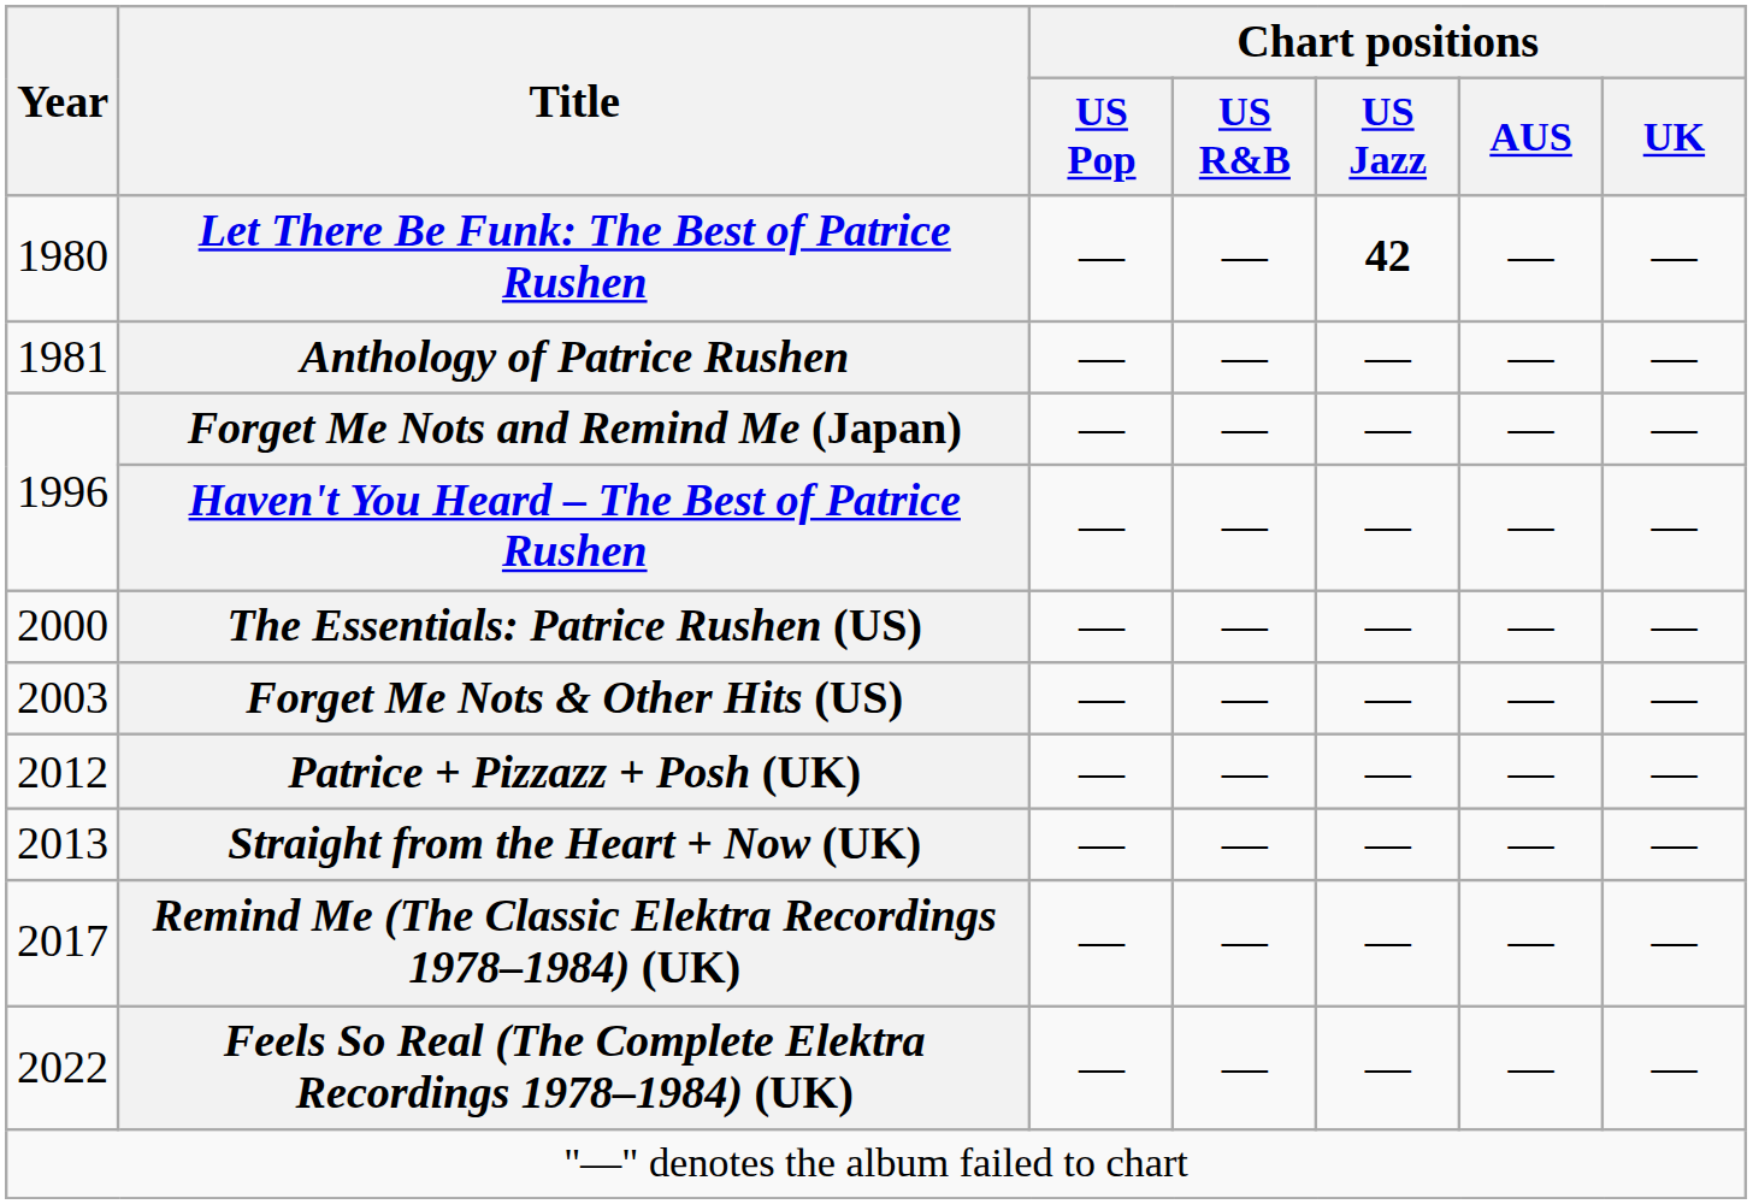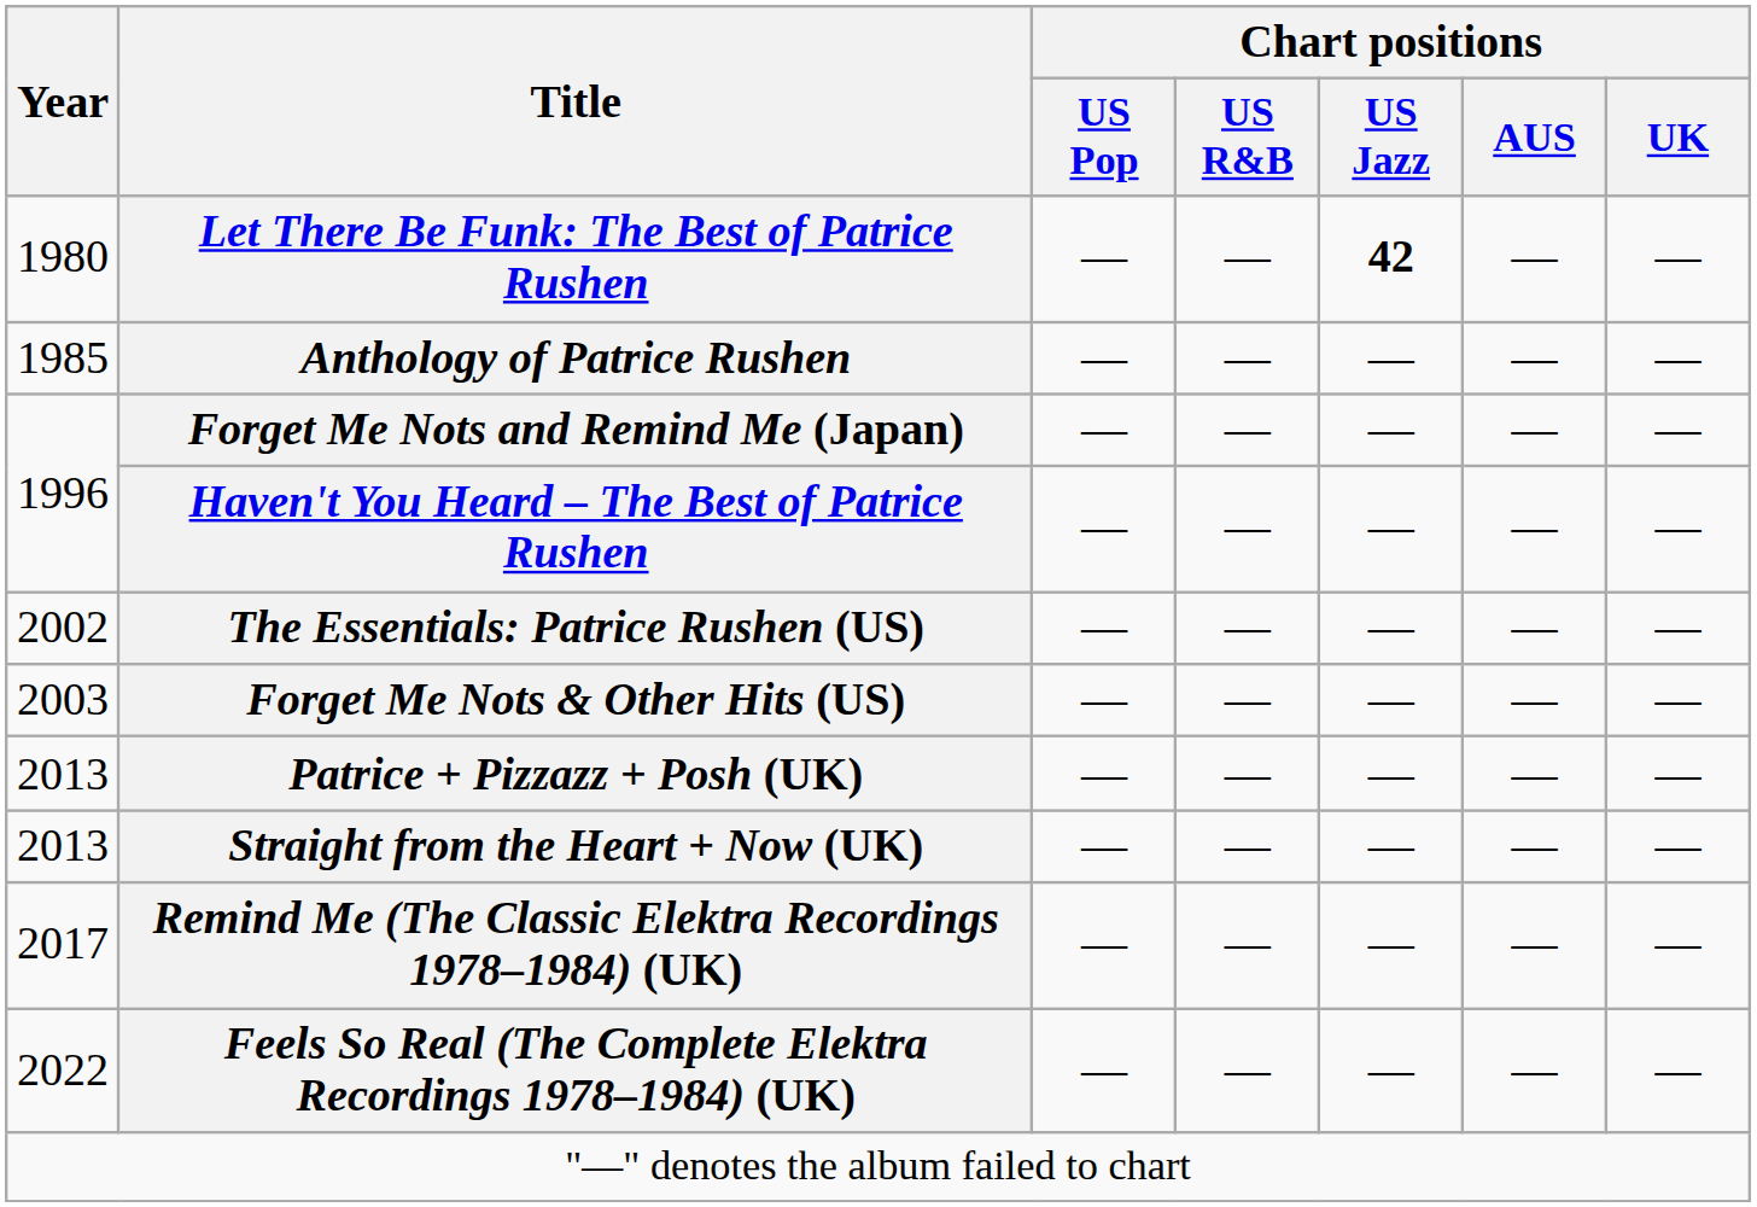 <table class="wikitable plainrowheaders">
 <tr>
 <th scope="col" rowspan="2">Year</th>
 <th scope="col" rowspan="2">Title</th>
 <th scope="colgroup" colspan="5">Chart positions</th>
 </tr>
 <tr>
 <th scope="col" style="width:3em;font-size:90%"><a href='#'>US Pop</a><br></th>
 <th scope="col" style="width:3em;font-size:90%"><a href='#'>US R&B</a><br></th>
 <th scope="col" style="width:3em;font-size:90%"><a href='#'>US Jazz</a><br></th>
 <th scope="col" style="width:3em;font-size:90%"><a href='#'>AUS</a><br></th>
 <th scope="col" style="width:3em;font-size:90%"><a href='#'>UK</a><br></th>
 </tr>
 <tr>
 <td>1980</td>
 <th scope="row"><em><a href='#'>Let There Be Funk: The Best of Patrice Rushen</a></em></th>
 <td style="text-align:center;">—</td>
 <td style="text-align:center;">—</td>
 <td style="text-align:center;"><strong>42</strong></td>
 <td style="text-align:center;">—</td>
 <td style="text-align:center;">—</td>
 </tr>
 <tr>
-<td>1981</td>
+<td>1985</td>
 <th scope="row"><em>Anthology of Patrice Rushen</em></th>
 <td style="text-align:center;">—</td>
 <td style="text-align:center;">—</td>
 <td style="text-align:center;">—</td>
 <td style="text-align:center;">—</td>
 <td style="text-align:center;">—</td>
 </tr>
 <tr>
 <td rowspan="2">1996</td>
 <th scope="row"><em>Forget Me Nots and Remind Me</em> (Japan)</th>
 <td style="text-align:center;">—</td>
 <td style="text-align:center;">—</td>
 <td style="text-align:center;">—</td>
 <td style="text-align:center;">—</td>
 <td style="text-align:center;">—</td>
 </tr>
 <tr>
 <th scope="row"><em><a href='#'>Haven't You Heard – The Best of Patrice Rushen</a></em></th>
 <td style="text-align:center;">—</td>
 <td style="text-align:center;">—</td>
 <td style="text-align:center;">—</td>
 <td style="text-align:center;">—</td>
 <td style="text-align:center;">—</td>
 </tr>
 <tr>
-<td>2000</td>
+<td>2002</td>
 <th scope="row"><em>The Essentials: Patrice Rushen</em> (US)</th>
 <td style="text-align:center;">—</td>
 <td style="text-align:center;">—</td>
 <td style="text-align:center;">—</td>
 <td style="text-align:center;">—</td>
 <td style="text-align:center;">—</td>
 </tr>
 <tr>
 <td>2003</td>
 <th scope="row"><em>Forget Me Nots & Other Hits</em> (US)</th>
 <td style="text-align:center;">—</td>
 <td style="text-align:center;">—</td>
 <td style="text-align:center;">—</td>
 <td style="text-align:center;">—</td>
 <td style="text-align:center;">—</td>
 </tr>
 <tr>
-<td>2012</td>
+<td>2013</td>
 <th scope="row"><em>Patrice + Pizzazz + Posh</em> (UK)</th>
 <td style="text-align:center;">—</td>
 <td style="text-align:center;">—</td>
 <td style="text-align:center;">—</td>
 <td style="text-align:center;">—</td>
 <td style="text-align:center;">—</td>
 </tr>
 <tr>
 <td>2013</td>
 <th scope="row"><em>Straight from the Heart + Now</em> (UK)</th>
 <td style="text-align:center;">—</td>
 <td style="text-align:center;">—</td>
 <td style="text-align:center;">—</td>
 <td style="text-align:center;">—</td>
 <td style="text-align:center;">—</td>
 </tr>
 <tr>
 <td>2017</td>
 <th scope="row"><em>Remind Me (The Classic Elektra Recordings 1978–1984)</em> (UK)</th>
 <td style="text-align:center;">—</td>
 <td style="text-align:center;">—</td>
 <td style="text-align:center;">—</td>
 <td style="text-align:center;">—</td>
 <td style="text-align:center;">—</td>
 </tr>
 <tr>
 <td>2022</td>
 <th scope="row"><em>Feels So Real (The Complete Elektra Recordings 1978–1984)</em> (UK)</th>
 <td style="text-align:center;">—</td>
 <td style="text-align:center;">—</td>
 <td style="text-align:center;">—</td>
 <td style="text-align:center;">—</td>
 <td style="text-align:center;">—</td>
 </tr>
 <tr>
 <td style="text-align:center;font-size:90%" colspan="8">"—" denotes the album failed to chart</td>
 </tr>
 </table>
